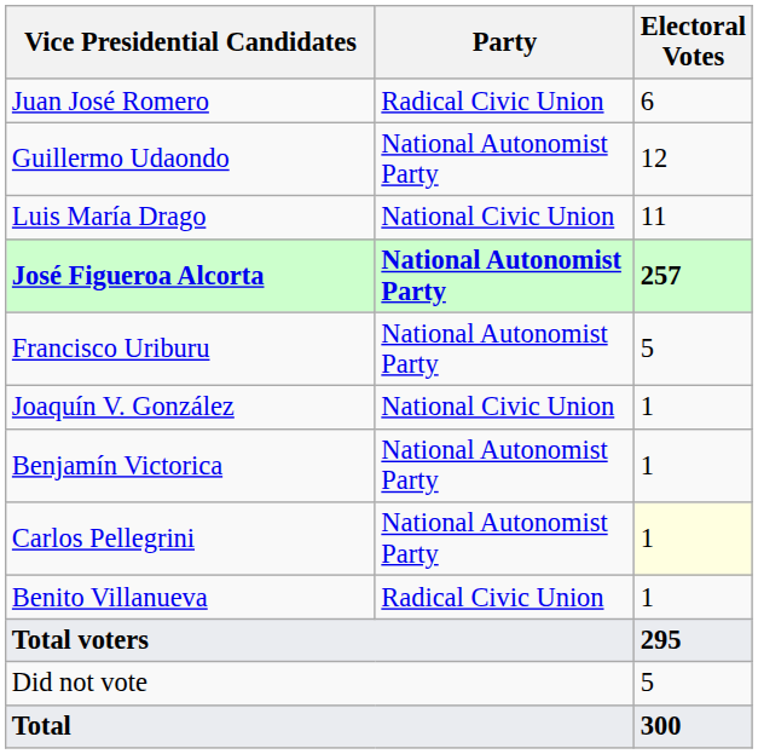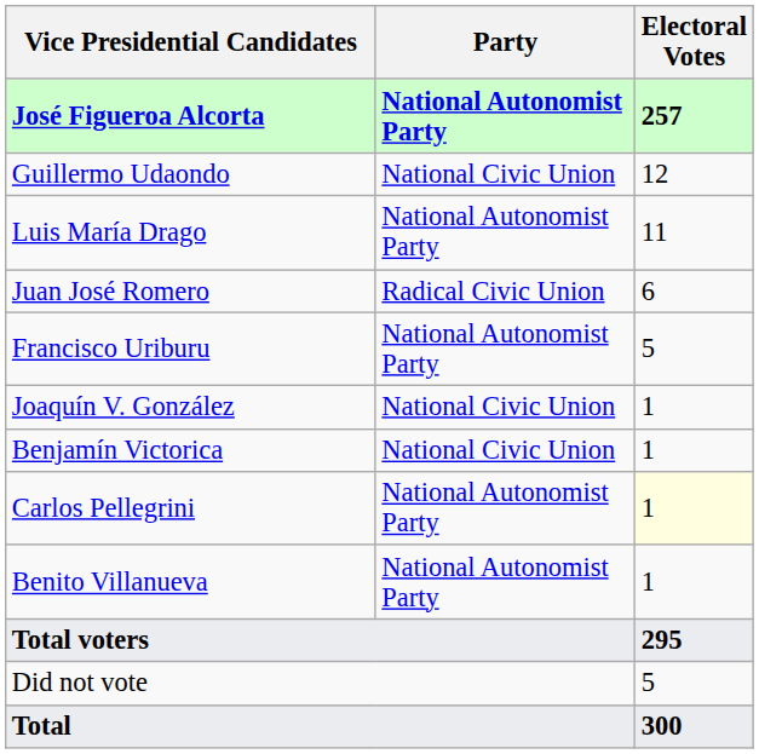 <table class="wikitable" width="50%">
 <tr>
 <th width="50%">Vice Presidential Candidates</th>
 <th width="35%">Party</th>
 <th width="15%">Electoral Votes</th>
 </tr>
+<tr style="background:#cfc;">
+<td><strong><a href='#'>José Figueroa Alcorta</a></strong></td>
+<td><strong><a href='#'>National Autonomist Party</a></strong></td>
+<td><strong>257</strong></td>
+</tr>
+<tr>
+<td><a href='#'>Guillermo Udaondo</a></td>
+<td><a href='#'>National Civic Union</a></td>
+<td>12</td>
+</tr>
+<tr>
+<td><a href='#'>Luis María Drago</a></td>
+<td><a href='#'>National Autonomist Party</a></td>
+<td>11</td>
+</tr>
 <tr>
 <td><a href='#'>Juan José Romero</a></td>
 <td><a href='#'>Radical Civic Union</a></td>
 <td>6</td>
-</tr>
-<tr>
-<td><a href='#'>Guillermo Udaondo</a></td>
-<td><a href='#'>National Autonomist Party</a></td>
-<td>12</td>
-</tr>
-<tr>
-<td><a href='#'>Luis María Drago</a></td>
-<td><a href='#'>National Civic Union</a></td>
-<td>11</td>
-</tr>
-<tr style="background:#cfc;">
-<td><strong><a href='#'>José Figueroa Alcorta</a></strong></td>
-<td><strong><a href='#'>National Autonomist Party</a></strong></td>
-<td><strong>257</strong></td>
 </tr>
 <tr>
 <td><a href='#'>Francisco Uriburu</a></td>
 <td><a href='#'>National Autonomist Party</a></td>
 <td>5</td>
 </tr>
 <tr>
 <td><a href='#'>Joaquín V. González</a></td>
 <td><a href='#'>National Civic Union</a></td>
 <td>1</td>
 </tr>
 <tr>
 <td><a href='#'>Benjamín Victorica</a></td>
-<td><a href='#'>National Autonomist Party</a></td>
+<td><a href='#'>National Civic Union</a></td>
 <td>1</td>
 </tr>
 <tr>
 <td><a href='#'>Carlos Pellegrini</a></td>
 <td><a href='#'>National Autonomist Party</a></td>
 <td style="background: lightyellow;">1</td>
 </tr>
 <tr>
 <td><a href='#'>Benito Villanueva</a></td>
-<td><a href='#'>Radical Civic Union</a></td>
+<td><a href='#'>National Autonomist Party</a></td>
 <td>1</td>
 </tr>
 <tr style="background:#EAECF0;">
 <td colspan=2><strong>Total voters</strong></td>
 <td><strong>295</strong></td>
 </tr>
 <tr>
 <td colspan=2>Did not vote</td>
 <td>5</td>
 </tr>
 <tr style="background:#EAECF0;">
 <td colspan=2><strong>Total</strong></td>
 <td><strong>300</strong></td>
 </tr>
 </table>
